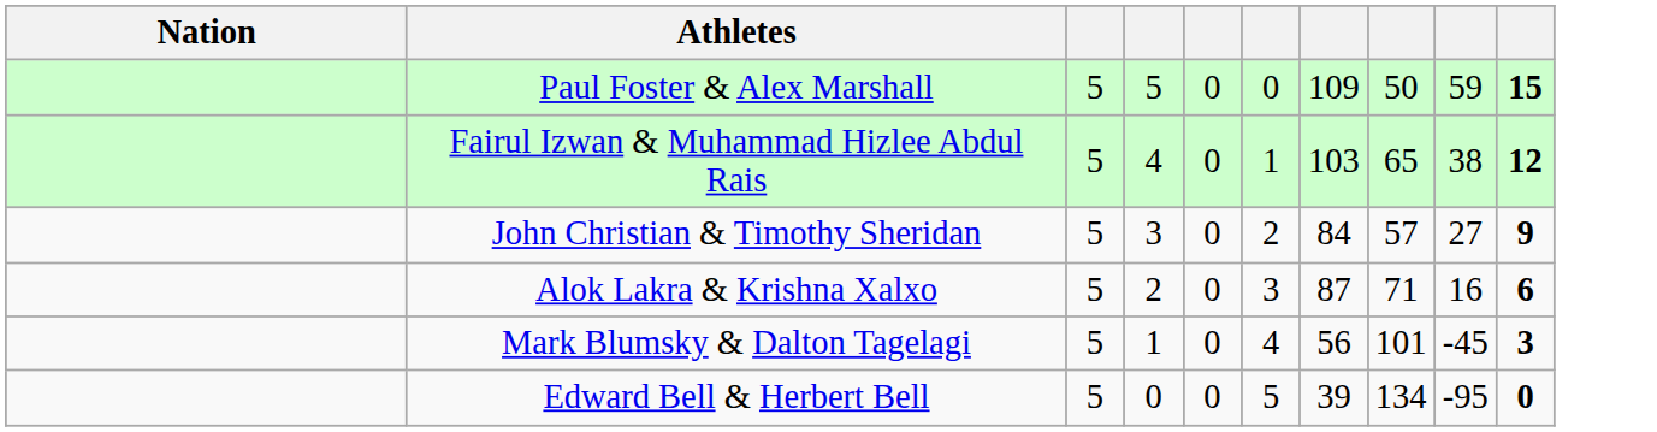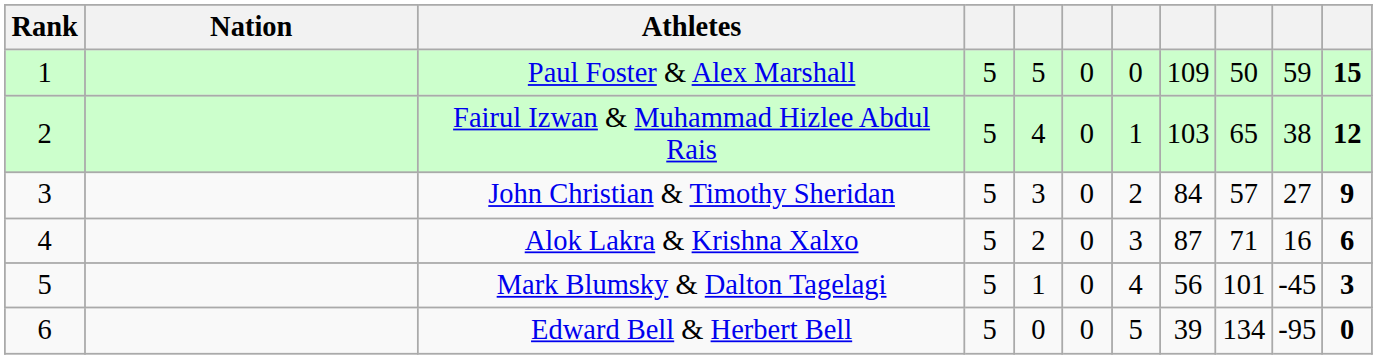 <table class=wikitable style="text-align:center">
 <tr>
+<th width=20>Rank</th>
 <th width=180>Nation</th>
 <th width=300>Athletes</th>
 <th width=20></th>
 <th width=20></th>
 <th width=20></th>
 <th width=20></th>
 <th width=20></th>
 <th width=20></th>
 <th width=20></th>
 <th width=20></th>
 </tr>
 <tr bgcolor="#ccffcc">
+<td>1</td>
 <td align="left"></td>
 <td><a href='#'>Paul Foster</a> & <a href='#'>Alex Marshall</a></td>
 <td>5</td>
 <td>5</td>
 <td>0</td>
 <td>0</td>
 <td>109</td>
 <td>50</td>
 <td>59</td>
 <td><strong>15</strong></td>
 </tr>
 <tr bgcolor="#ccffcc">
+<td>2</td>
 <td align="left"></td>
 <td><a href='#'>Fairul Izwan</a> & <a href='#'>Muhammad Hizlee Abdul Rais</a></td>
 <td>5</td>
 <td>4</td>
 <td>0</td>
 <td>1</td>
 <td>103</td>
 <td>65</td>
 <td>38</td>
 <td><strong>12</strong></td>
 </tr>
 <tr>
+<td>3</td>
 <td align="left"></td>
 <td><a href='#'>John Christian</a> & <a href='#'>Timothy Sheridan</a></td>
 <td>5</td>
 <td>3</td>
 <td>0</td>
 <td>2</td>
 <td>84</td>
 <td>57</td>
 <td>27</td>
 <td><strong>9</strong></td>
 </tr>
 <tr>
+<td>4</td>
 <td align="left"></td>
 <td><a href='#'>Alok Lakra</a> & <a href='#'>Krishna Xalxo</a></td>
 <td>5</td>
 <td>2</td>
 <td>0</td>
 <td>3</td>
 <td>87</td>
 <td>71</td>
 <td>16</td>
 <td><strong>6</strong></td>
 </tr>
 <tr>
+<td>5</td>
 <td align="left"></td>
 <td><a href='#'>Mark Blumsky</a> & <a href='#'>Dalton Tagelagi</a></td>
 <td>5</td>
 <td>1</td>
 <td>0</td>
 <td>4</td>
 <td>56</td>
 <td>101</td>
 <td>-45</td>
 <td><strong>3</strong></td>
 </tr>
 <tr>
+<td>6</td>
 <td align=left></td>
 <td><a href='#'>Edward Bell</a> & <a href='#'>Herbert Bell</a></td>
 <td>5</td>
 <td>0</td>
 <td>0</td>
 <td>5</td>
 <td>39</td>
 <td>134</td>
 <td>-95</td>
 <td><strong>0</strong></td>
 </tr>
 </table>
